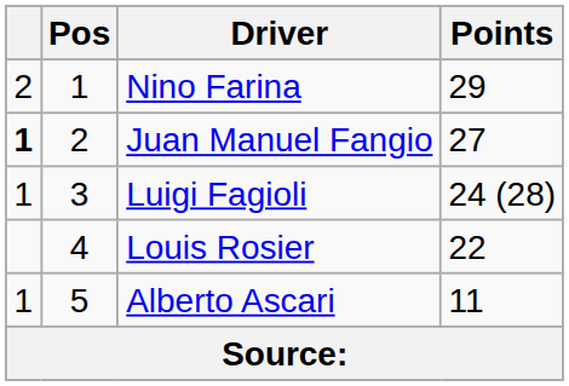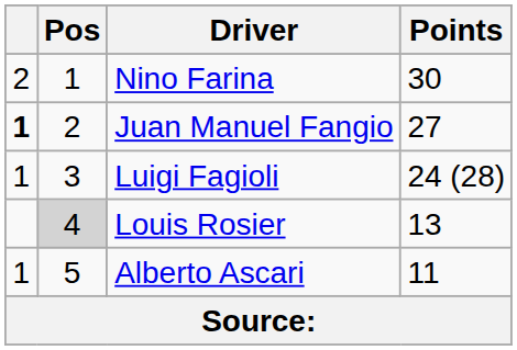 <table class="wikitable" style="font-size: 95%;">
 <tr>
 <th></th>
 <th>Pos</th>
 <th>Driver</th>
 <th>Points</th>
 </tr>
 <tr>
 <td align="left"> 2</td>
 <td align="center">1</td>
 <td> <a href='#'>Nino Farina</a></td>
-<td align="left">29</td>
+<td align="left">30</td>
 </tr>
 <tr>
 <td align="left"><strong> 1</strong></td>
 <td align="center">2</td>
 <td> <a href='#'>Juan Manuel Fangio</a></td>
 <td align="left">27</td>
 </tr>
 <tr>
 <td align="left"> 1</td>
 <td align="center">3</td>
 <td> <a href='#'>Luigi Fagioli</a></td>
 <td align="left">24 (28)</td>
 </tr>
 <tr>
 <td align="left"></td>
-<td align="center">4</td>
+<td align="center" style="background: lightgrey;">4</td>
 <td> <a href='#'>Louis Rosier</a></td>
-<td align="left">22</td>
+<td align="left">13</td>
 </tr>
 <tr>
 <td align="left"> 1</td>
 <td align="center">5</td>
 <td> <a href='#'>Alberto Ascari</a></td>
 <td align="left">11</td>
 </tr>
 <tr>
 <th colspan=4>Source: </th>
 </tr>
 </table>
